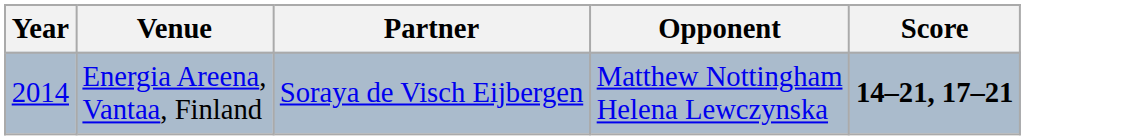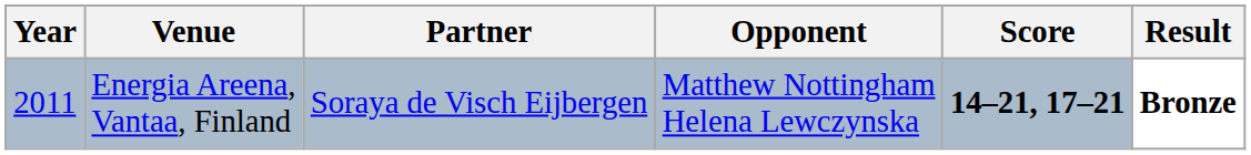 <table class="sortable wikitable" style="font-size: 90%;">
 <tr>
 <th>Year</th>
 <th>Venue</th>
 <th>Partner</th>
 <th>Opponent</th>
 <th>Score</th>
+<th>Result</th>
 </tr>
 <tr style="background:#AABBCC">
-<td align="center"><a href='#'>2014</a></td>
+<td align="center"><a href='#'>2011</a></td>
 <td align="left"><a href='#'>Energia Areena</a>,<br><a href='#'>Vantaa</a>, Finland</td>
 <td align="left"> <a href='#'>Soraya de Visch Eijbergen</a></td>
 <td align="left"> <a href='#'>Matthew Nottingham</a><br> <a href='#'>Helena Lewczynska</a></td>
 <td align="left"><strong>14–21, 17–21</strong></td>
+<td style="text-align:left; background:white"><strong>Bronze</strong></td>
 </tr>
 </table>
